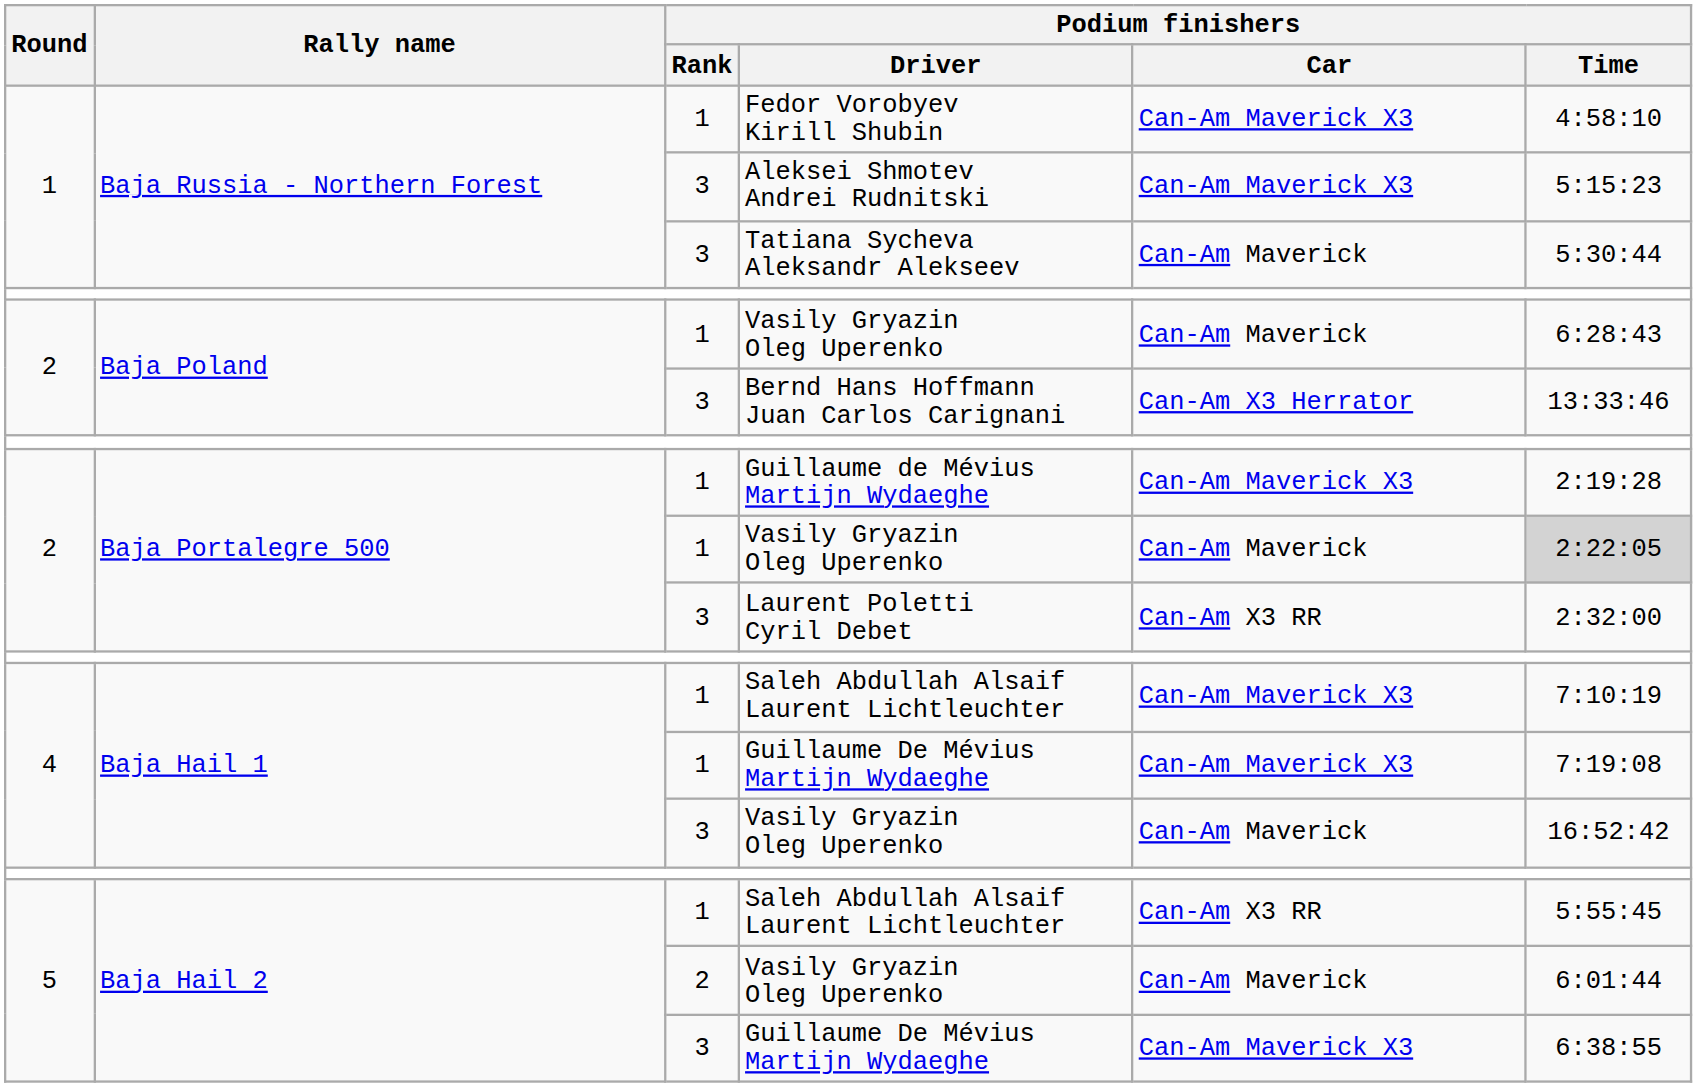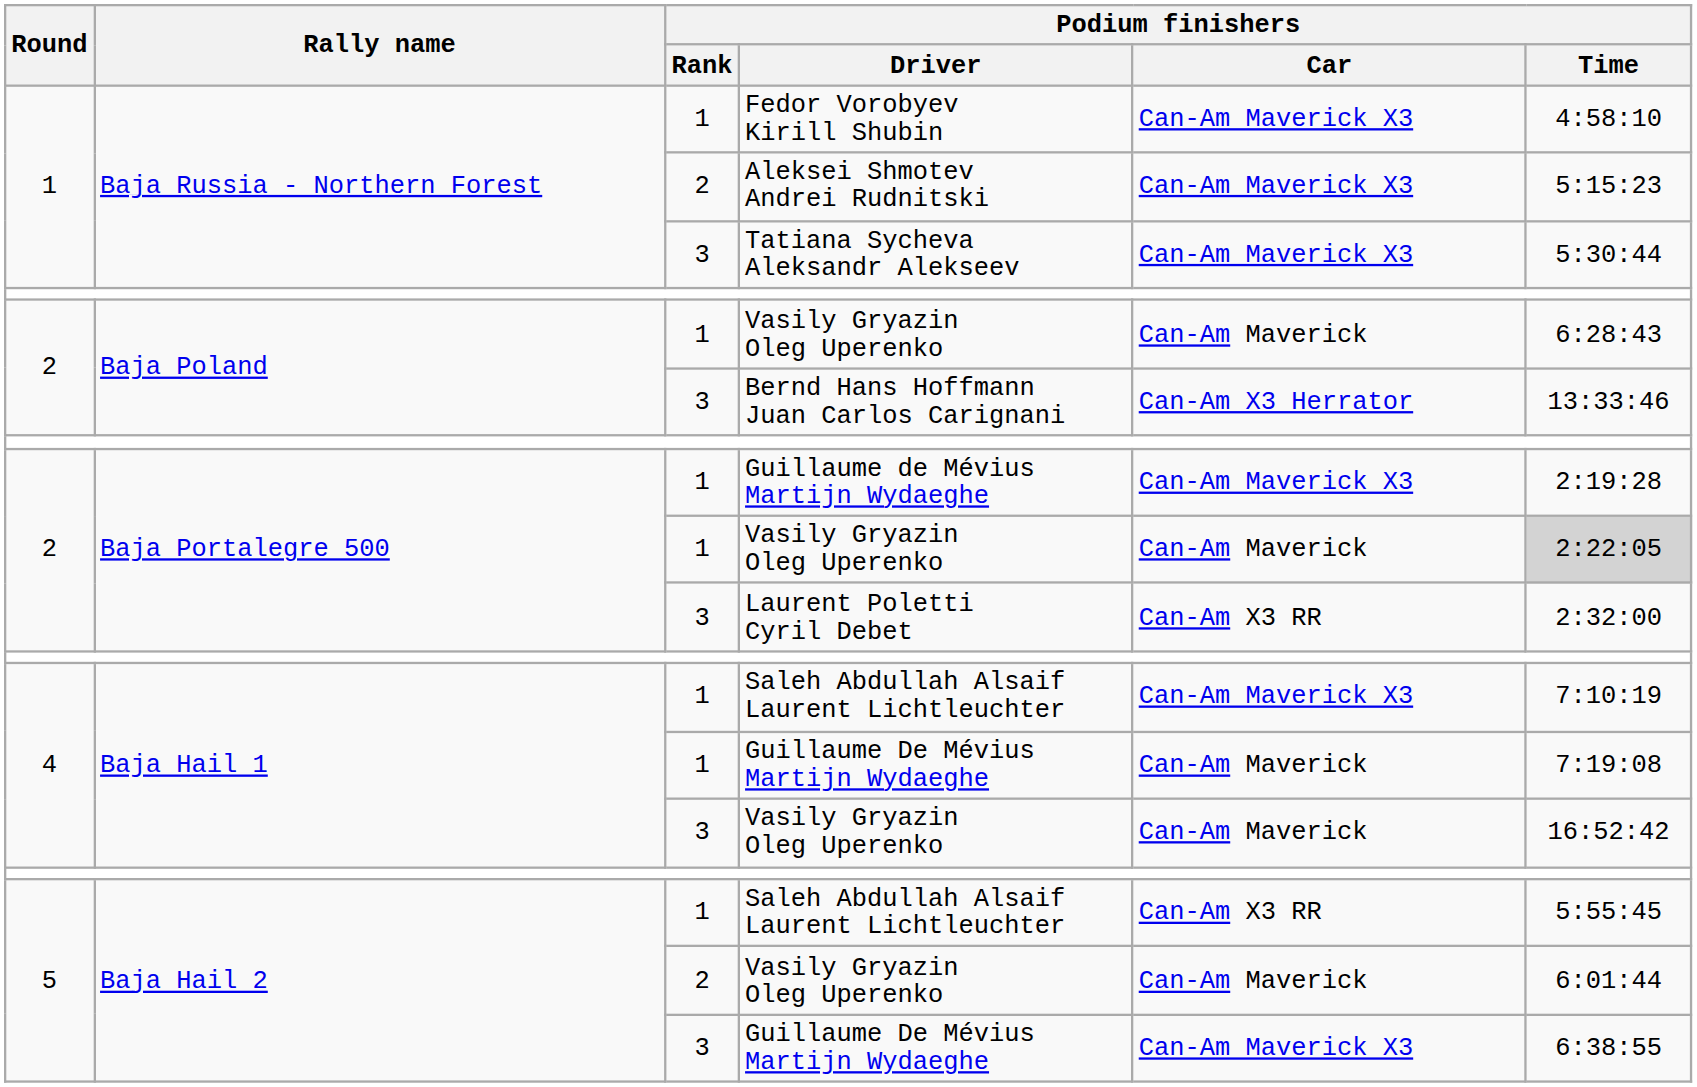 <table class="wikitable" style="font-size:85%;">
 <tr>
 <th rowspan=2>Round</th>
 <th style="width:22em" rowspan=2>Rally name</th>
 <th colspan=4>Podium finishers</th>
 </tr>
 <tr>
 <th>Rank</th>
 <th style="width:15em">Driver</th>
 <th style="width:15em">Car</th>
 <th style="width:6em">Time</th>
 </tr>
 <tr>
 <td rowspan=3 align=center>1</td>
 <td rowspan=3> <a href='#'>Baja Russia - Northern Forest</a></td>
 <td align=center>1</td>
 <td> Fedor Vorobyev <br> Kirill Shubin</td>
 <td><a href='#'>Can-Am Maverick X3</a></td>
 <td align=center>4:58:10</td>
 </tr>
 <tr>
-<td align=center>3</td>
+<td align=center>2</td>
 <td> Aleksei Shmotev <br> Andrei Rudnitski</td>
 <td><a href='#'>Can-Am Maverick X3</a></td>
 <td align=center>5:15:23</td>
 </tr>
 <tr>
 <td align=center>3</td>
 <td> Tatiana Sycheva <br> Aleksandr Alekseev</td>
-<td><a href='#'>Can-Am</a> Maverick</td>
+<td><a href='#'>Can-Am Maverick X3</a></td>
 <td align=center>5:30:44</td>
 </tr>
 <tr style="background:white;">
 <td colspan="6"></td>
 </tr>
 <tr>
 <td rowspan=2 align=center>2</td>
 <td rowspan=2> <a href='#'>Baja Poland</a></td>
 <td align=center>1</td>
 <td> Vasily Gryazin <br> Oleg Uperenko</td>
 <td><a href='#'>Can-Am</a> Maverick</td>
 <td align=center>6:28:43</td>
 </tr>
 <tr>
 <td align=center>3</td>
 <td> Bernd Hans Hoffmann <br> Juan Carlos Carignani</td>
 <td><a href='#'>Can-Am X3 Herrator</a></td>
 <td align=center>13:33:46</td>
 </tr>
 <tr style="background:white;">
 <td colspan="6"></td>
 </tr>
 <tr>
 <td rowspan=3 align=center>2</td>
 <td rowspan=3> <a href='#'>Baja Portalegre 500</a></td>
 <td align=center>1</td>
 <td> Guillaume de Mévius<br> <a href='#'>Martijn Wydaeghe</a></td>
 <td><a href='#'>Can-Am Maverick X3</a></td>
 <td align=center>2:19:28</td>
 </tr>
 <tr>
 <td align=center>1</td>
 <td> Vasily Gryazin<br> Oleg Uperenko</td>
 <td><a href='#'>Can-Am</a> Maverick</td>
 <td align=center style="background: lightgrey;">2:22:05</td>
 </tr>
 <tr>
 <td align=center>3</td>
 <td> Laurent Poletti<br> Cyril Debet</td>
 <td><a href='#'>Can-Am</a> X3 RR</td>
 <td align=center>2:32:00</td>
 </tr>
 <tr style="background:white;">
 <td colspan="6"></td>
 </tr>
 <tr>
 <td rowspan=3 align=center>4</td>
 <td rowspan=3> <a href='#'>Baja Hail 1</a></td>
 <td align=center>1</td>
 <td> Saleh Abdullah Alsaif<br> Laurent Lichtleuchter</td>
 <td><a href='#'>Can-Am Maverick X3</a></td>
 <td align=center>7:10:19</td>
 </tr>
 <tr>
 <td align=center>1</td>
 <td> Guillaume De Mévius<br> <a href='#'>Martijn Wydaeghe</a></td>
-<td><a href='#'>Can-Am Maverick X3</a></td>
+<td><a href='#'>Can-Am</a> Maverick</td>
 <td align=center>7:19:08</td>
 </tr>
 <tr>
 <td align=center>3</td>
 <td> Vasily Gryazin<br> Oleg Uperenko</td>
 <td><a href='#'>Can-Am</a> Maverick</td>
 <td align=center>16:52:42</td>
 </tr>
 <tr style="background:white;">
 <td colspan="6"></td>
 </tr>
 <tr>
 <td rowspan=3 align=center>5</td>
 <td rowspan=3> <a href='#'>Baja Hail 2</a></td>
 <td align=center>1</td>
 <td> Saleh Abdullah Alsaif<br> Laurent Lichtleuchter</td>
 <td><a href='#'>Can-Am</a> X3 RR</td>
 <td align=center>5:55:45</td>
 </tr>
 <tr>
 <td align=center>2</td>
 <td> Vasily Gryazin<br> Oleg Uperenko</td>
 <td><a href='#'>Can-Am</a> Maverick</td>
 <td align=center>6:01:44</td>
 </tr>
 <tr>
 <td align=center>3</td>
 <td> Guillaume De Mévius<br> <a href='#'>Martijn Wydaeghe</a></td>
 <td><a href='#'>Can-Am Maverick X3</a></td>
 <td align=center>6:38:55</td>
 </tr>
 </table>
